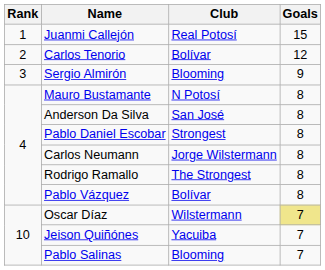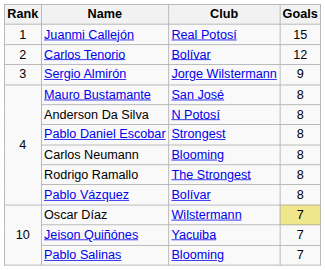 <table class="wikitable" border="1">
 <tr>
 <th>Rank</th>
 <th>Name</th>
 <th>Club</th>
 <th>Goals</th>
 </tr>
 <tr>
 <td align=center>1</td>
 <td> <a href='#'>Juanmi Callejón</a></td>
 <td><a href='#'>Real Potosí</a></td>
 <td align=center>15</td>
 </tr>
 <tr>
 <td align=center>2</td>
 <td> <a href='#'>Carlos Tenorio</a></td>
 <td><a href='#'>Bolívar</a></td>
 <td align=center>12</td>
 </tr>
 <tr>
 <td align=center>3</td>
 <td> <a href='#'>Sergio Almirón</a></td>
-<td><a href='#'>Blooming</a></td>
+<td><a href='#'>Jorge Wilstermann</a></td>
 <td align=center>9</td>
 </tr>
 <tr>
 <td rowspan=6 align=center>4</td>
 <td> <a href='#'>Mauro Bustamante</a></td>
-<td><a href='#'>N Potosí</a></td>
+<td><a href='#'>San José</a></td>
 <td align=center>8</td>
 </tr>
 <tr>
 <td> Anderson Da Silva</td>
-<td><a href='#'>San José</a></td>
+<td><a href='#'>N Potosí</a></td>
 <td align=center>8</td>
 </tr>
 <tr>
 <td> <a href='#'>Pablo Daniel Escobar</a></td>
 <td><a href='#'>Strongest</a></td>
 <td align=center>8</td>
 </tr>
 <tr>
 <td> Carlos Neumann</td>
-<td><a href='#'>Jorge Wilstermann</a></td>
+<td><a href='#'>Blooming</a></td>
 <td align=center>8</td>
 </tr>
 <tr>
 <td> Rodrigo Ramallo</td>
 <td><a href='#'>The Strongest</a></td>
 <td align=center>8</td>
 </tr>
 <tr>
 <td> <a href='#'>Pablo Vázquez</a></td>
 <td><a href='#'>Bolívar</a></td>
 <td align=center>8</td>
 </tr>
 <tr>
 <td rowspan=3 align=center>10</td>
 <td> Oscar Díaz</td>
 <td><a href='#'>Wilstermann</a></td>
 <td align=center style="background: khaki;">7</td>
 </tr>
 <tr>
 <td> <a href='#'>Jeison Quiñónes</a></td>
 <td><a href='#'>Yacuiba</a></td>
 <td align=center>7</td>
 </tr>
 <tr>
 <td> <a href='#'>Pablo Salinas</a></td>
 <td><a href='#'>Blooming</a></td>
 <td align=center>7</td>
 </tr>
 </table>
